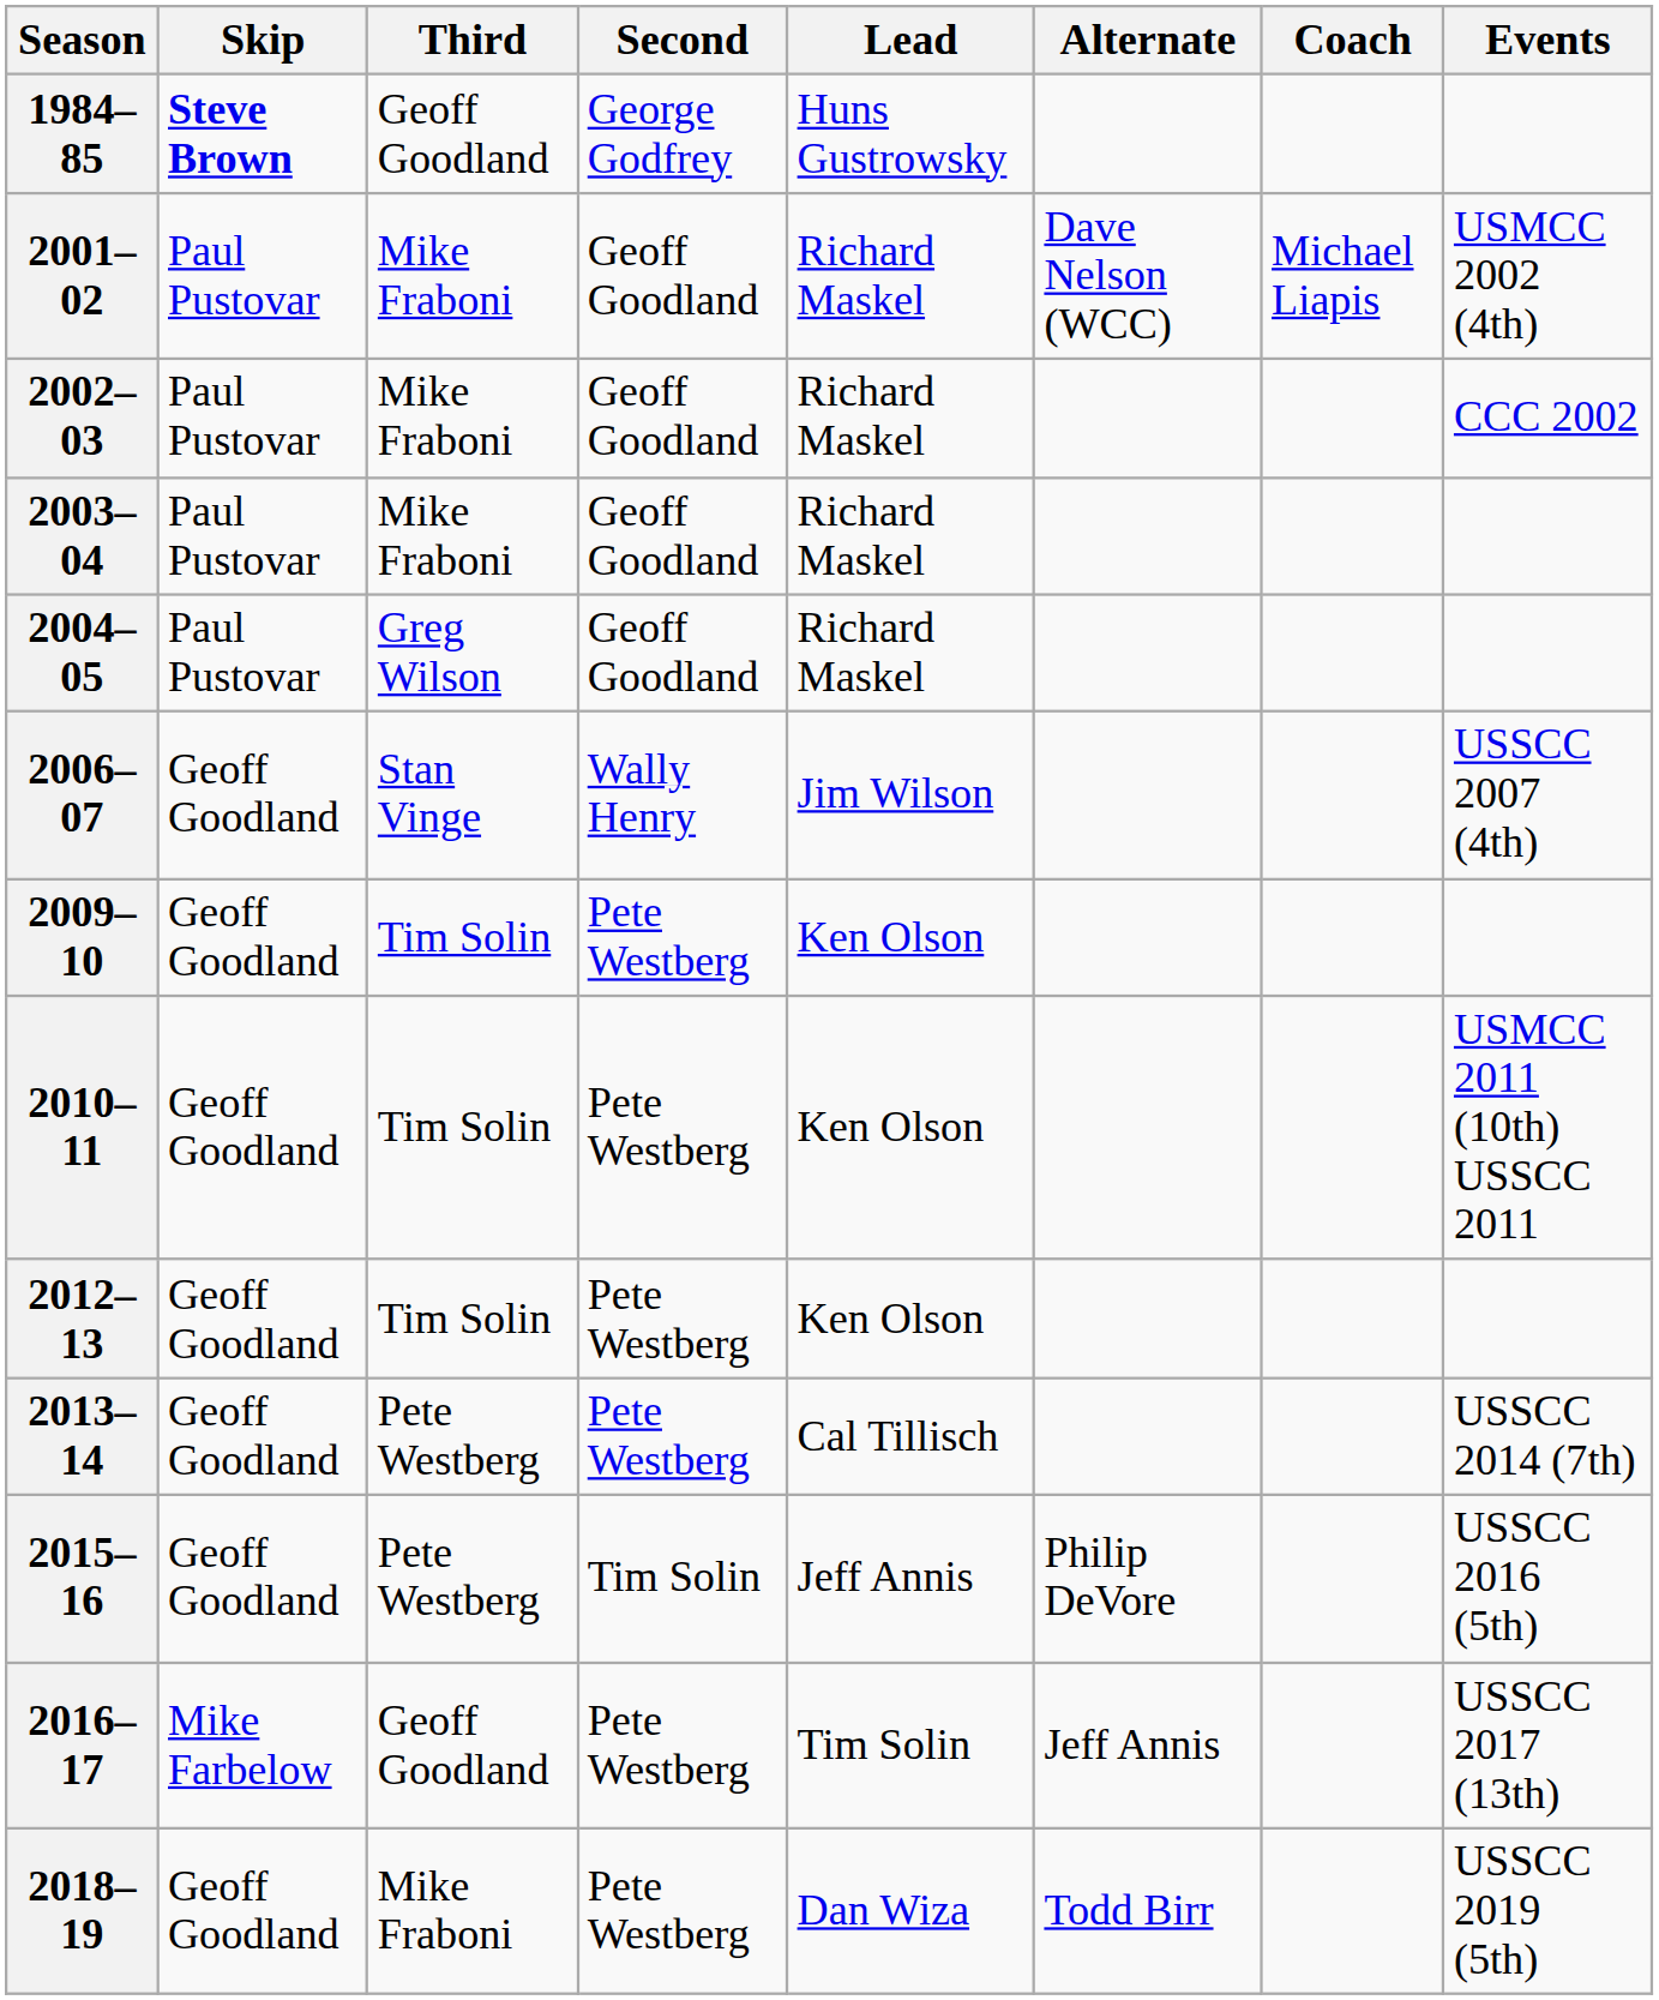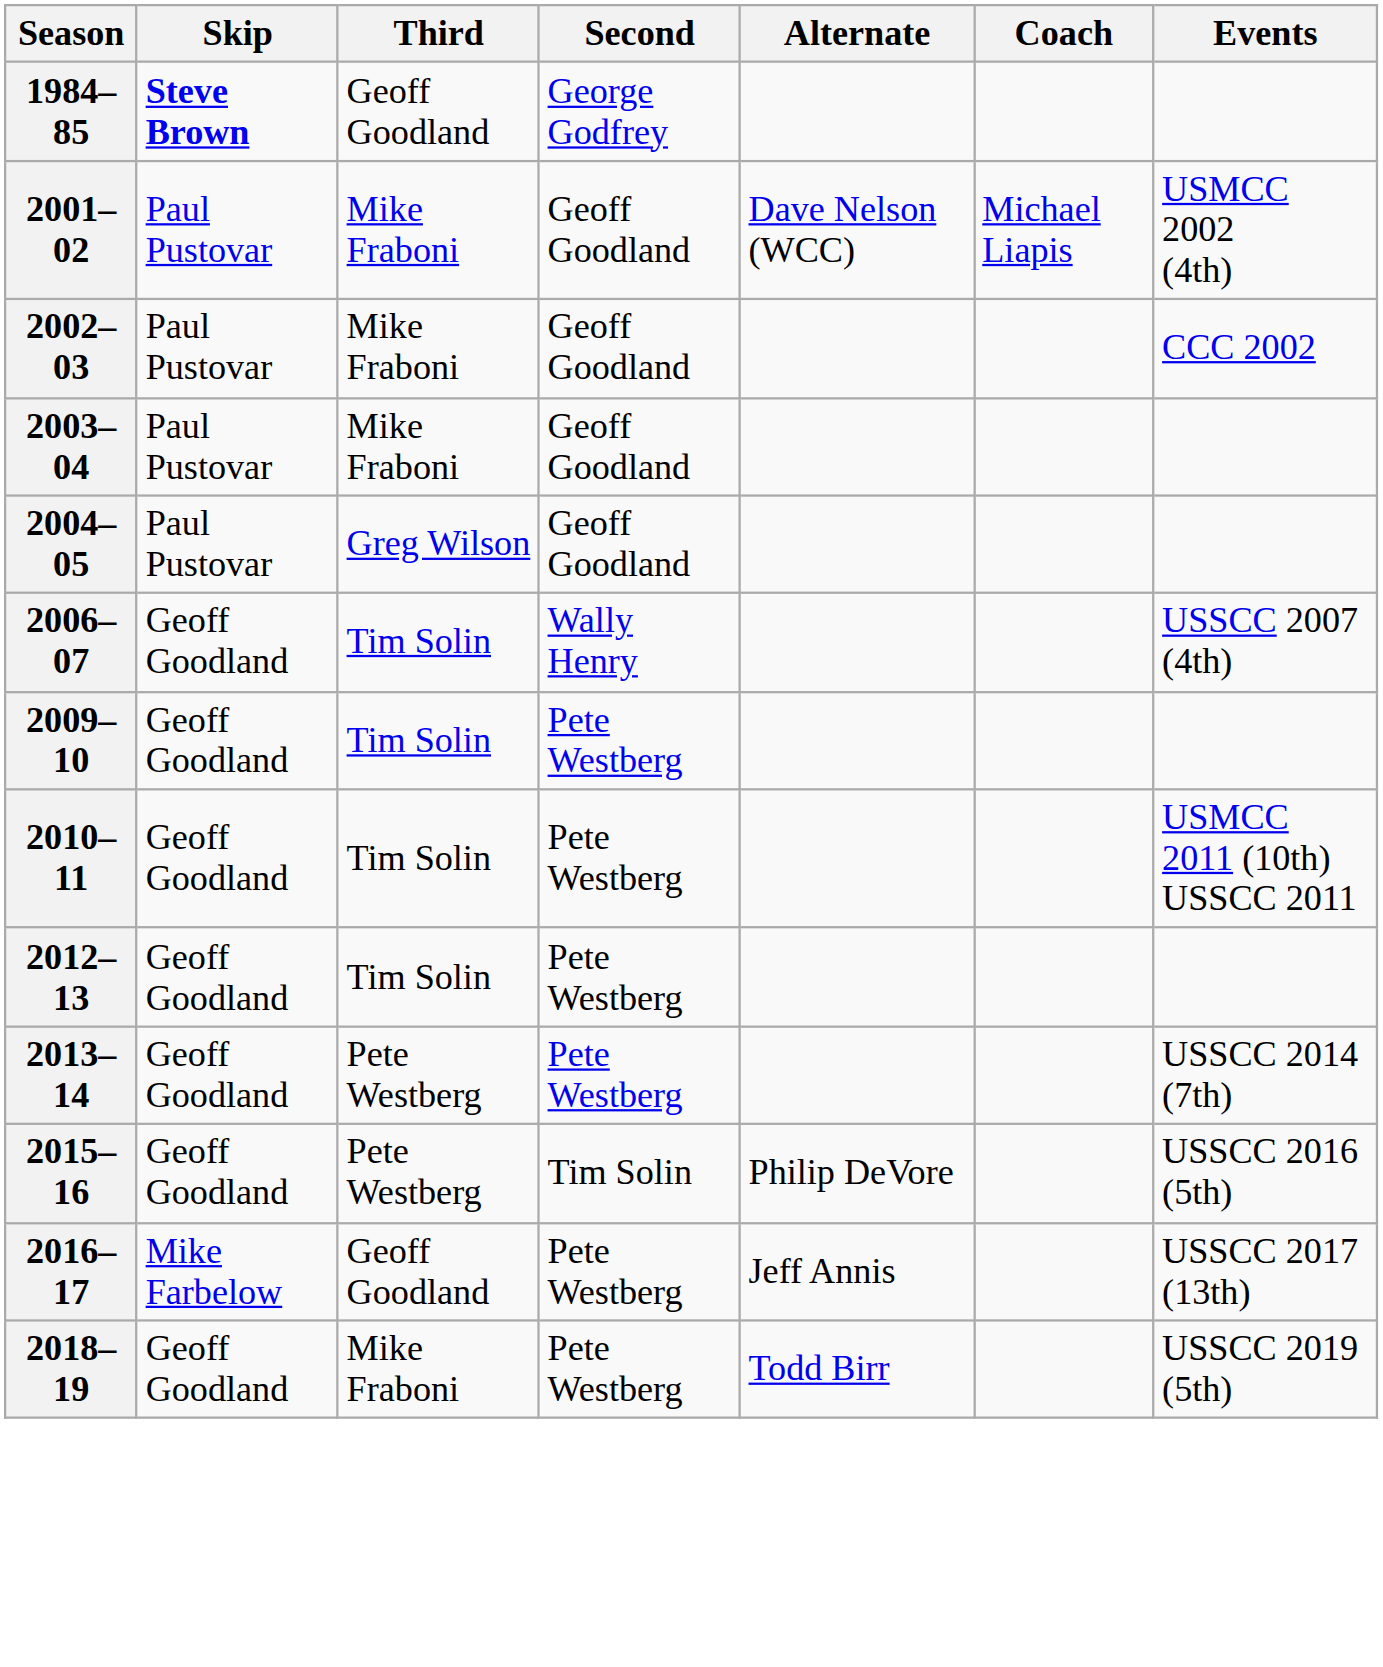 <table class="wikitable">
 <tr>
 <th scope="col">Season</th>
 <th scope="col">Skip</th>
 <th scope="col">Third</th>
 <th scope="col">Second</th>
-<th scope="col">Lead</th>
 <th scope="col">Alternate</th>
 <th scope="col">Coach</th>
 <th scope="col">Events</th>
 </tr>
 <tr>
 <th scope="row">1984–85</th>
 <td><strong><a href='#'>Steve Brown</a></strong></td>
 <td>Geoff Goodland</td>
 <td><a href='#'>George Godfrey</a></td>
-<td><a href='#'>Huns Gustrowsky</a></td>
 <td></td>
 <td></td>
 <td></td>
 </tr>
 <tr>
 <th scope="row">2001–02</th>
 <td><a href='#'>Paul Pustovar</a></td>
 <td><a href='#'>Mike Fraboni</a></td>
 <td>Geoff Goodland</td>
-<td><a href='#'>Richard Maskel</a></td>
 <td><a href='#'>Dave Nelson</a> (WCC)</td>
 <td><a href='#'>Michael Liapis</a></td>
 <td><a href='#'>USMCC</a> 2002 <br> (4th)</td>
 </tr>
 <tr>
 <th scope="row">2002–03</th>
 <td>Paul Pustovar</td>
 <td>Mike Fraboni</td>
 <td>Geoff Goodland</td>
-<td>Richard Maskel</td>
 <td></td>
 <td></td>
 <td><a href='#'>CCC 2002</a> </td>
 </tr>
 <tr>
 <th scope="row">2003–04</th>
 <td>Paul Pustovar</td>
 <td>Mike Fraboni</td>
 <td>Geoff Goodland</td>
-<td>Richard Maskel</td>
 <td></td>
 <td></td>
 <td></td>
 </tr>
 <tr>
 <th scope="row">2004–05</th>
 <td>Paul Pustovar</td>
 <td><a href='#'>Greg Wilson</a></td>
 <td>Geoff Goodland</td>
-<td>Richard Maskel</td>
 <td></td>
 <td></td>
 <td></td>
 </tr>
 <tr>
 <th scope="row">2006–07</th>
 <td>Geoff Goodland</td>
-<td><a href='#'>Stan Vinge</a></td>
+<td><a href='#'>Tim Solin</a></td>
 <td><a href='#'>Wally Henry</a></td>
-<td><a href='#'>Jim Wilson</a></td>
 <td></td>
 <td></td>
 <td><a href='#'>USSCC</a> 2007 <br> (4th)</td>
 </tr>
 <tr>
 <th scope="row">2009–10</th>
 <td>Geoff Goodland</td>
 <td><a href='#'>Tim Solin</a></td>
 <td><a href='#'>Pete Westberg</a></td>
-<td><a href='#'>Ken Olson</a></td>
 <td></td>
 <td></td>
 <td></td>
 </tr>
 <tr>
 <th scope="row">2010–11</th>
 <td>Geoff Goodland</td>
 <td>Tim Solin</td>
 <td>Pete Westberg</td>
-<td>Ken Olson</td>
 <td></td>
 <td></td>
 <td><a href='#'>USMCC 2011</a> (10th)<br>USSCC 2011 <br> </td>
 </tr>
 <tr>
 <th scope="row">2012–13</th>
 <td>Geoff Goodland</td>
 <td>Tim Solin</td>
 <td>Pete Westberg</td>
-<td>Ken Olson</td>
 <td></td>
 <td></td>
 <td></td>
 </tr>
 <tr>
 <th scope="row">2013–14</th>
 <td>Geoff Goodland</td>
 <td>Pete Westberg</td>
 <td><a href='#'>Pete Westberg</a></td>
-<td>Cal Tillisch</td>
 <td></td>
 <td></td>
 <td>USSCC 2014 (7th)</td>
 </tr>
 <tr>
 <th scope="row">2015–16</th>
 <td>Geoff Goodland</td>
 <td>Pete Westberg</td>
 <td>Tim Solin</td>
-<td>Jeff Annis</td>
 <td>Philip DeVore</td>
 <td></td>
 <td>USSCC 2016 <br> (5th)</td>
 </tr>
 <tr>
 <th scope="row">2016–17</th>
 <td><a href='#'>Mike Farbelow</a></td>
 <td>Geoff Goodland</td>
 <td>Pete Westberg</td>
-<td>Tim Solin</td>
 <td>Jeff Annis</td>
 <td></td>
 <td>USSCC 2017 <br> (13th)</td>
 </tr>
 <tr>
 <th scope="row">2018–19</th>
 <td>Geoff Goodland</td>
 <td>Mike Fraboni</td>
 <td>Pete Westberg</td>
-<td><a href='#'>Dan Wiza</a></td>
 <td><a href='#'>Todd Birr</a></td>
 <td></td>
 <td>USSCC 2019 <br> (5th)</td>
 </tr>
 </table>
